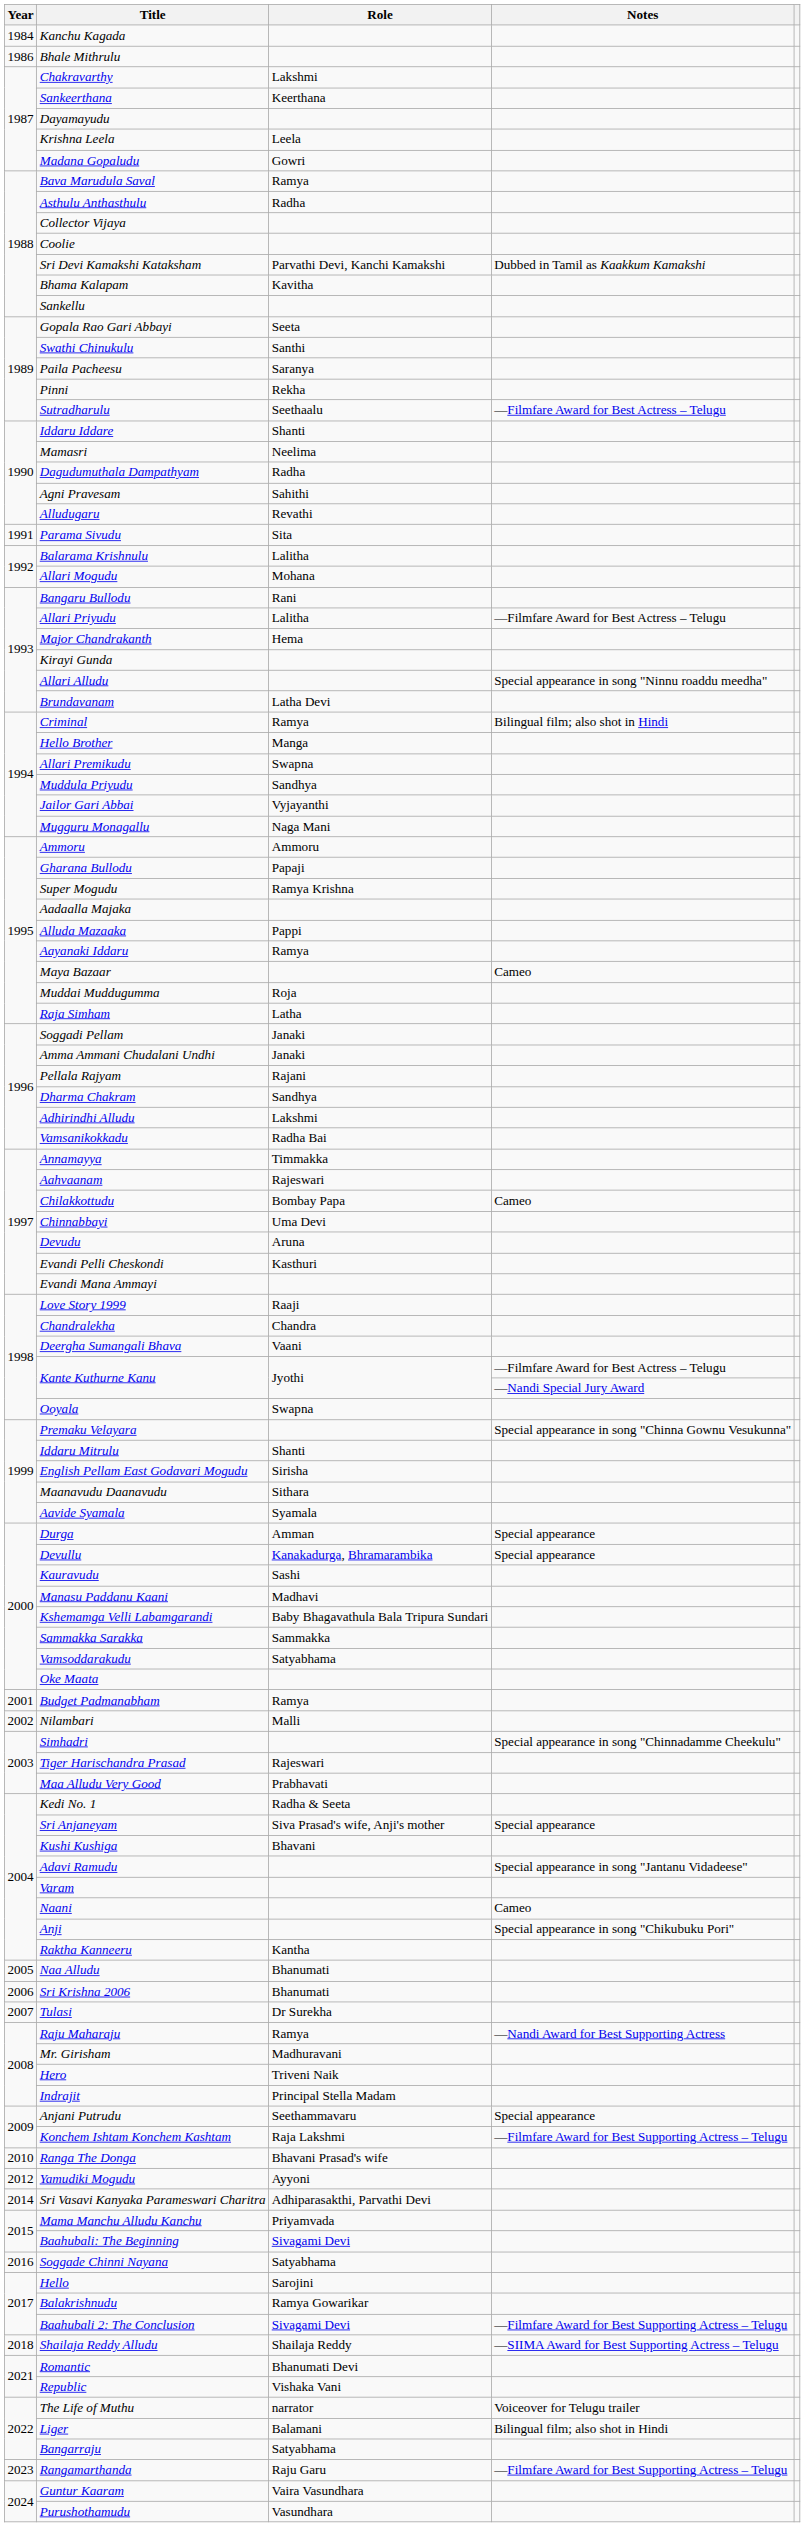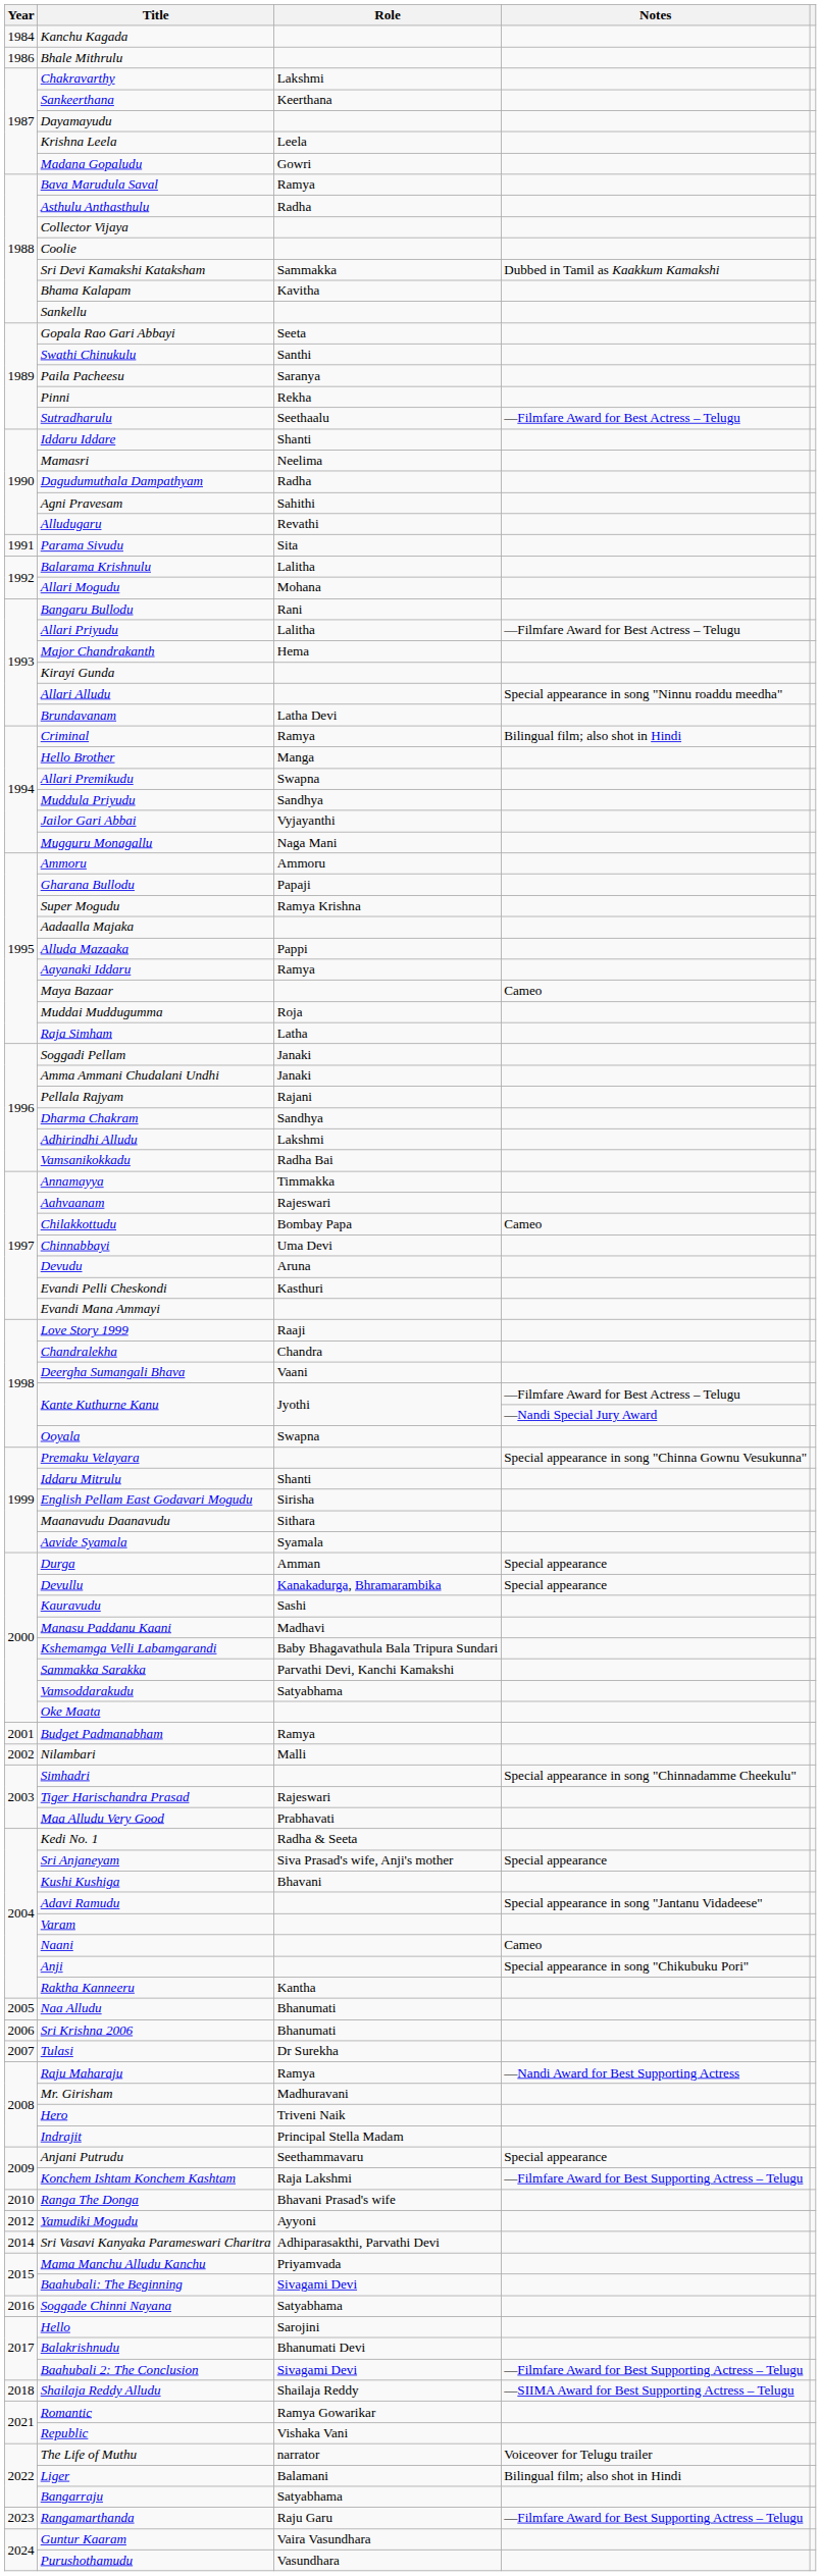 <table class="wikitable sortable">
 <tr>
 <th scope="col">Year</th>
 <th scope="col">Title</th>
 <th scope="col">Role</th>
 <th scope="col" class="unsortable">Notes</th>
 <th scope="col" class="unsortable"></th>
 </tr>
 <tr>
 <td>1984</td>
 <td><em>Kanchu Kagada</em></td>
 <td></td>
 <td></td>
 <td></td>
 </tr>
 <tr>
 <td>1986</td>
 <td><em>Bhale Mithrulu</em></td>
 <td></td>
 <td></td>
 <td></td>
 </tr>
 <tr>
 <td rowspan="5">1987</td>
 <td><em><a href='#'>Chakravarthy</a></em></td>
 <td>Lakshmi</td>
 <td></td>
 <td></td>
 </tr>
 <tr>
 <td><em><a href='#'>Sankeerthana</a></em></td>
 <td>Keerthana</td>
 <td></td>
 <td></td>
 </tr>
 <tr>
 <td><em>Dayamayudu</em></td>
 <td></td>
 <td></td>
 <td></td>
 </tr>
 <tr>
 <td><em>Krishna Leela</em></td>
 <td>Leela</td>
 <td></td>
 <td></td>
 </tr>
 <tr>
 <td><em><a href='#'>Madana Gopaludu</a></em></td>
 <td>Gowri</td>
 <td></td>
 <td></td>
 </tr>
 <tr>
 <td rowspan="7">1988</td>
 <td><em><a href='#'>Bava Marudula Saval</a></em></td>
 <td>Ramya</td>
 <td></td>
 <td></td>
 </tr>
 <tr>
 <td><em><a href='#'>Asthulu Anthasthulu</a></em></td>
 <td>Radha</td>
 <td></td>
 <td></td>
 </tr>
 <tr>
 <td><em>Collector Vijaya</em></td>
 <td></td>
 <td></td>
 <td></td>
 </tr>
 <tr>
 <td><em>Coolie</em></td>
 <td></td>
 <td></td>
 <td></td>
 </tr>
 <tr>
 <td><em>Sri Devi Kamakshi Kataksham</em></td>
-<td>Parvathi Devi, Kanchi Kamakshi</td>
+<td>Sammakka</td>
 <td>Dubbed in Tamil as <em>Kaakkum Kamakshi</em></td>
 <td></td>
 </tr>
 <tr>
 <td><em>Bhama Kalapam</em></td>
 <td>Kavitha</td>
 <td></td>
 <td></td>
 </tr>
 <tr>
 <td><em>Sankellu</em></td>
 <td></td>
 <td></td>
 <td></td>
 </tr>
 <tr>
 <td rowspan="5">1989</td>
 <td><em>Gopala Rao Gari Abbayi</em></td>
 <td>Seeta</td>
 <td></td>
 <td></td>
 </tr>
 <tr>
 <td><em><a href='#'>Swathi Chinukulu</a></em></td>
 <td>Santhi</td>
 <td></td>
 <td></td>
 </tr>
 <tr>
 <td><em>Paila Pacheesu</em></td>
 <td>Saranya</td>
 <td></td>
 <td></td>
 </tr>
 <tr>
 <td><em>Pinni</em></td>
 <td>Rekha</td>
 <td></td>
 <td></td>
 </tr>
 <tr>
 <td><em><a href='#'>Sutradharulu</a></em></td>
 <td>Seethaalu</td>
 <td>—<a href='#'>Filmfare Award for Best Actress – Telugu</a></td>
 <td></td>
 </tr>
 <tr>
 <td rowspan="5">1990</td>
 <td><em><a href='#'>Iddaru Iddare</a></em></td>
 <td>Shanti</td>
 <td></td>
 <td></td>
 </tr>
 <tr>
 <td><em>Mamasri</em></td>
 <td>Neelima</td>
 <td></td>
 <td></td>
 </tr>
 <tr>
 <td><em><a href='#'>Dagudumuthala Dampathyam</a></em></td>
 <td>Radha</td>
 <td></td>
 <td></td>
 </tr>
 <tr>
 <td><em>Agni Pravesam</em></td>
 <td>Sahithi</td>
 <td></td>
 <td></td>
 </tr>
 <tr>
 <td><em><a href='#'>Alludugaru</a></em></td>
 <td>Revathi</td>
 <td></td>
 <td></td>
 </tr>
 <tr>
 <td>1991</td>
 <td><em><a href='#'>Parama Sivudu</a></em></td>
 <td>Sita</td>
 <td></td>
 <td></td>
 </tr>
 <tr>
 <td rowspan="2">1992</td>
 <td><em><a href='#'>Balarama Krishnulu</a></em></td>
 <td>Lalitha</td>
 <td></td>
 <td></td>
 </tr>
 <tr>
 <td><em><a href='#'>Allari Mogudu</a></em></td>
 <td>Mohana</td>
 <td></td>
 <td></td>
 </tr>
 <tr>
 <td rowspan="6">1993</td>
 <td><em><a href='#'>Bangaru Bullodu</a></em></td>
 <td>Rani</td>
 <td></td>
 <td></td>
 </tr>
 <tr>
 <td><em><a href='#'>Allari Priyudu</a></em></td>
 <td>Lalitha</td>
 <td>—Filmfare Award for Best Actress – Telugu</td>
 <td></td>
 </tr>
 <tr>
 <td><em><a href='#'>Major Chandrakanth</a></em></td>
 <td>Hema</td>
 <td></td>
 <td></td>
 </tr>
 <tr>
 <td><em>Kirayi Gunda</em></td>
 <td></td>
 <td></td>
 <td></td>
 </tr>
 <tr>
 <td><em><a href='#'>Allari Alludu</a></em></td>
 <td></td>
 <td>Special appearance in song "Ninnu roaddu meedha"</td>
 <td></td>
 </tr>
 <tr>
 <td><em><a href='#'>Brundavanam</a></em></td>
 <td>Latha Devi</td>
 <td></td>
 <td></td>
 </tr>
 <tr>
 <td rowspan="6">1994</td>
 <td><em><a href='#'>Criminal</a></em></td>
 <td>Ramya</td>
 <td>Bilingual film; also shot in <a href='#'>Hindi</a></td>
 <td></td>
 </tr>
 <tr>
 <td><em><a href='#'>Hello Brother</a></em></td>
 <td>Manga</td>
 <td></td>
 <td></td>
 </tr>
 <tr>
 <td><em><a href='#'>Allari Premikudu</a></em></td>
 <td>Swapna</td>
 <td></td>
 <td></td>
 </tr>
 <tr>
 <td><em><a href='#'>Muddula Priyudu</a></em></td>
 <td>Sandhya</td>
 <td></td>
 <td></td>
 </tr>
 <tr>
 <td><em><a href='#'>Jailor Gari Abbai</a></em></td>
 <td>Vyjayanthi</td>
 <td></td>
 <td></td>
 </tr>
 <tr>
 <td><em><a href='#'>Mugguru Monagallu</a></em></td>
 <td>Naga Mani</td>
 <td></td>
 <td></td>
 </tr>
 <tr>
 <td rowspan="9">1995</td>
 <td><em><a href='#'>Ammoru</a></em></td>
 <td>Ammoru</td>
 <td></td>
 <td></td>
 </tr>
 <tr>
 <td><em><a href='#'>Gharana Bullodu</a></em></td>
 <td>Papaji</td>
 <td></td>
 <td></td>
 </tr>
 <tr>
 <td><em>Super Mogudu</em></td>
 <td>Ramya Krishna</td>
 <td></td>
 <td></td>
 </tr>
 <tr>
 <td><em>Aadaalla Majaka</em></td>
 <td></td>
 <td></td>
 <td></td>
 </tr>
 <tr>
 <td><em><a href='#'>Alluda Mazaaka</a></em></td>
 <td>Pappi</td>
 <td></td>
 <td></td>
 </tr>
 <tr>
 <td><em><a href='#'>Aayanaki Iddaru</a></em></td>
 <td>Ramya</td>
 <td></td>
 <td></td>
 </tr>
 <tr>
 <td><em>Maya Bazaar</em></td>
 <td></td>
 <td>Cameo</td>
 <td></td>
 </tr>
 <tr>
 <td><em>Muddai Muddugumma</em></td>
 <td>Roja</td>
 <td></td>
 <td></td>
 </tr>
 <tr>
 <td><em><a href='#'>Raja Simham</a></em></td>
 <td>Latha</td>
 <td></td>
 <td></td>
 </tr>
 <tr>
 <td rowspan="6">1996</td>
 <td><em>Soggadi Pellam</em></td>
 <td>Janaki</td>
 <td></td>
 <td></td>
 </tr>
 <tr>
 <td><em>Amma Ammani Chudalani Undhi</em></td>
 <td>Janaki</td>
 <td></td>
 <td></td>
 </tr>
 <tr>
 <td><em>Pellala Rajyam</em></td>
 <td>Rajani</td>
 <td></td>
 <td></td>
 </tr>
 <tr>
 <td><em><a href='#'>Dharma Chakram</a></em></td>
 <td>Sandhya</td>
 <td></td>
 <td></td>
 </tr>
 <tr>
 <td><em><a href='#'>Adhirindhi Alludu</a></em></td>
 <td>Lakshmi</td>
 <td></td>
 <td></td>
 </tr>
 <tr>
 <td><em><a href='#'>Vamsanikokkadu</a></em></td>
 <td>Radha Bai</td>
 <td></td>
 <td></td>
 </tr>
 <tr>
 <td rowspan="7">1997</td>
 <td><em><a href='#'>Annamayya</a></em></td>
 <td>Timmakka</td>
 <td></td>
 <td></td>
 </tr>
 <tr>
 <td><em><a href='#'>Aahvaanam</a></em></td>
 <td>Rajeswari</td>
 <td></td>
 <td></td>
 </tr>
 <tr>
 <td><em><a href='#'>Chilakkottudu</a></em></td>
 <td>Bombay Papa</td>
 <td>Cameo</td>
 <td></td>
 </tr>
 <tr>
 <td><em><a href='#'>Chinnabbayi</a></em></td>
 <td>Uma Devi</td>
 <td></td>
 <td></td>
 </tr>
 <tr>
 <td><em><a href='#'>Devudu</a></em></td>
 <td>Aruna</td>
 <td></td>
 <td></td>
 </tr>
 <tr>
 <td><em>Evandi Pelli Cheskondi</em></td>
 <td>Kasthuri</td>
 <td></td>
 <td></td>
 </tr>
 <tr>
 <td><em>Evandi Mana Ammayi</em></td>
 <td></td>
 <td></td>
 <td></td>
 </tr>
 <tr>
 <td rowspan="6">1998</td>
 <td><em><a href='#'>Love Story 1999</a></em></td>
 <td>Raaji</td>
 <td></td>
 <td></td>
 </tr>
 <tr>
 <td><em><a href='#'>Chandralekha</a></em></td>
 <td>Chandra</td>
 <td></td>
 <td></td>
 </tr>
 <tr>
 <td><em><a href='#'>Deergha Sumangali Bhava</a></em></td>
 <td>Vaani</td>
 <td></td>
 <td></td>
 </tr>
 <tr>
 <td rowspan="2"><em><a href='#'>Kante Kuthurne Kanu</a></em></td>
 <td rowspan="2">Jyothi</td>
 <td>—Filmfare Award for Best Actress – Telugu</td>
 <td></td>
 </tr>
 <tr>
 <td>—<a href='#'>Nandi Special Jury Award</a></td>
 </tr>
 <tr>
 <td><em><a href='#'>Ooyala</a></em></td>
 <td>Swapna</td>
 <td></td>
 <td></td>
 </tr>
 <tr>
 <td rowspan="5">1999</td>
 <td><em><a href='#'>Premaku Velayara</a></em></td>
 <td></td>
 <td>Special appearance in song "Chinna Gownu Vesukunna"</td>
 <td></td>
 </tr>
 <tr>
 <td><em><a href='#'>Iddaru Mitrulu</a></em></td>
 <td>Shanti</td>
 <td></td>
 <td></td>
 </tr>
 <tr>
 <td><em><a href='#'>English Pellam East Godavari Mogudu</a></em></td>
 <td>Sirisha</td>
 <td></td>
 <td></td>
 </tr>
 <tr>
 <td><em>Maanavudu Daanavudu</em></td>
 <td>Sithara</td>
 <td></td>
 <td></td>
 </tr>
 <tr>
 <td><em><a href='#'>Aavide Syamala</a></em></td>
 <td>Syamala</td>
 <td></td>
 <td></td>
 </tr>
 <tr>
 <td rowspan="8">2000</td>
 <td><em><a href='#'>Durga</a></em></td>
 <td>Amman</td>
 <td>Special appearance</td>
 <td></td>
 </tr>
 <tr>
 <td><em><a href='#'>Devullu</a></em></td>
 <td><a href='#'>Kanakadurga</a>, <a href='#'>Bhramarambika</a></td>
 <td>Special appearance</td>
 <td></td>
 </tr>
 <tr>
 <td><em><a href='#'>Kauravudu</a></em></td>
 <td>Sashi</td>
 <td></td>
 <td></td>
 </tr>
 <tr>
 <td><em><a href='#'>Manasu Paddanu Kaani</a></em></td>
 <td>Madhavi</td>
 <td></td>
 <td></td>
 </tr>
 <tr>
 <td><em><a href='#'>Kshemamga Velli Labamgarandi</a></em></td>
 <td>Baby Bhagavathula Bala Tripura Sundari</td>
 <td></td>
 <td></td>
 </tr>
 <tr>
 <td><em><a href='#'>Sammakka Sarakka</a></em></td>
-<td>Sammakka</td>
+<td>Parvathi Devi, Kanchi Kamakshi</td>
 <td></td>
 <td></td>
 </tr>
 <tr>
 <td><em><a href='#'>Vamsoddarakudu</a></em></td>
 <td>Satyabhama</td>
 <td></td>
 <td></td>
 </tr>
 <tr>
 <td><em><a href='#'>Oke Maata</a></em></td>
 <td></td>
 <td></td>
 <td></td>
 </tr>
 <tr>
 <td>2001</td>
 <td><em><a href='#'>Budget Padmanabham</a></em></td>
 <td>Ramya</td>
 <td></td>
 <td></td>
 </tr>
 <tr>
 <td>2002</td>
 <td><em>Nilambari</em></td>
 <td>Malli</td>
 <td></td>
 <td></td>
 </tr>
 <tr>
 <td rowspan="3">2003</td>
 <td><em><a href='#'>Simhadri</a></em></td>
 <td></td>
 <td>Special appearance in song "Chinnadamme Cheekulu"</td>
 <td></td>
 </tr>
 <tr>
 <td><em><a href='#'>Tiger Harischandra Prasad</a></em></td>
 <td>Rajeswari</td>
 <td></td>
 <td></td>
 </tr>
 <tr>
 <td><em><a href='#'>Maa Alludu Very Good</a></em></td>
 <td>Prabhavati</td>
 <td></td>
 <td></td>
 </tr>
 <tr>
 <td rowspan="8">2004</td>
 <td><em>Kedi No. 1</em></td>
 <td>Radha & Seeta</td>
 <td></td>
 <td></td>
 </tr>
 <tr>
 <td><em><a href='#'>Sri Anjaneyam</a></em></td>
 <td>Siva Prasad's wife, Anji's mother</td>
 <td>Special appearance</td>
 <td></td>
 </tr>
 <tr>
 <td><em><a href='#'>Kushi Kushiga</a></em></td>
 <td>Bhavani</td>
 <td></td>
 <td></td>
 </tr>
 <tr>
 <td><em><a href='#'>Adavi Ramudu</a></em></td>
 <td></td>
 <td>Special appearance in song "Jantanu Vidadeese"</td>
 <td></td>
 </tr>
 <tr>
 <td><em><a href='#'>Varam</a></em></td>
 <td></td>
 <td></td>
 <td></td>
 </tr>
 <tr>
 <td><em><a href='#'>Naani</a></em></td>
 <td></td>
 <td>Cameo</td>
 <td></td>
 </tr>
 <tr>
 <td><em><a href='#'>Anji</a></em></td>
 <td></td>
 <td>Special appearance in song "Chikubuku Pori"</td>
 <td></td>
 </tr>
 <tr>
 <td><em><a href='#'>Raktha Kanneeru</a></em></td>
 <td>Kantha</td>
 <td></td>
 <td></td>
 </tr>
 <tr>
 <td>2005</td>
 <td><em><a href='#'>Naa Alludu</a></em></td>
 <td>Bhanumati</td>
 <td></td>
 <td></td>
 </tr>
 <tr>
 <td>2006</td>
 <td><em><a href='#'>Sri Krishna 2006</a></em></td>
 <td>Bhanumati</td>
 <td></td>
 <td></td>
 </tr>
 <tr>
 <td>2007</td>
 <td><em><a href='#'>Tulasi</a></em></td>
 <td>Dr Surekha</td>
 <td></td>
 <td></td>
 </tr>
 <tr>
 <td rowspan="4">2008</td>
 <td><em><a href='#'>Raju Maharaju</a></em></td>
 <td>Ramya</td>
 <td>—<a href='#'>Nandi Award for Best Supporting Actress</a></td>
 <td></td>
 </tr>
 <tr>
 <td><em>Mr. Girisham</em></td>
 <td>Madhuravani</td>
 <td></td>
 <td></td>
 </tr>
 <tr>
 <td><em><a href='#'>Hero</a></em></td>
 <td>Triveni Naik</td>
 <td></td>
 <td></td>
 </tr>
 <tr>
 <td><em><a href='#'>Indrajit</a></em></td>
 <td>Principal Stella Madam</td>
 <td></td>
 <td></td>
 </tr>
 <tr>
 <td rowspan="2">2009</td>
 <td><em>Anjani Putrudu</em></td>
 <td>Seethammavaru</td>
 <td>Special appearance</td>
 <td></td>
 </tr>
 <tr>
 <td><em><a href='#'>Konchem Ishtam Konchem Kashtam</a></em></td>
 <td>Raja Lakshmi</td>
 <td>—<a href='#'>Filmfare Award for Best Supporting Actress – Telugu</a></td>
 <td></td>
 </tr>
 <tr>
 <td>2010</td>
 <td><em><a href='#'>Ranga The Donga</a></em></td>
 <td>Bhavani Prasad's wife</td>
 <td></td>
 <td></td>
 </tr>
 <tr>
 <td>2012</td>
 <td><em><a href='#'>Yamudiki Mogudu</a> </em></td>
 <td>Ayyoni</td>
 <td></td>
 <td></td>
 </tr>
 <tr>
 <td>2014</td>
 <td><em>Sri Vasavi Kanyaka Parameswari Charitra</em></td>
 <td>Adhiparasakthi, Parvathi Devi</td>
 <td></td>
 <td></td>
 </tr>
 <tr>
 <td rowspan="2">2015</td>
 <td><em><a href='#'>Mama Manchu Alludu Kanchu</a></em></td>
 <td>Priyamvada</td>
 <td></td>
 <td></td>
 </tr>
 <tr>
 <td><em><a href='#'>Baahubali: The Beginning</a></em></td>
 <td><a href='#'>Sivagami Devi</a></td>
 <td></td>
 <td></td>
 </tr>
 <tr>
 <td rowspan="1">2016</td>
 <td><em><a href='#'>Soggade Chinni Nayana</a></em></td>
 <td>Satyabhama</td>
 <td></td>
 <td></td>
 </tr>
 <tr>
 <td rowspan="3">2017</td>
 <td><em><a href='#'>Hello</a></em></td>
 <td>Sarojini</td>
 <td></td>
 <td></td>
 </tr>
 <tr>
 <td><em><a href='#'>Balakrishnudu</a></em></td>
-<td>Ramya Gowarikar</td>
+<td>Bhanumati Devi</td>
 <td></td>
 <td></td>
 </tr>
 <tr>
 <td><em><a href='#'>Baahubali 2: The Conclusion</a></em></td>
 <td><a href='#'>Sivagami Devi</a></td>
 <td>—<a href='#'>Filmfare Award for Best Supporting Actress – Telugu</a></td>
 <td></td>
 </tr>
 <tr>
 <td rowspan="1">2018</td>
 <td><em><a href='#'>Shailaja Reddy Alludu</a></em></td>
 <td>Shailaja Reddy</td>
 <td>—<a href='#'>SIIMA Award for Best Supporting Actress – Telugu</a></td>
 <td></td>
 </tr>
 <tr>
 <td rowspan="2">2021</td>
 <td><em><a href='#'>Romantic</a></em></td>
-<td>Bhanumati Devi</td>
+<td>Ramya Gowarikar</td>
 <td></td>
 <td></td>
 </tr>
 <tr>
 <td><em><a href='#'>Republic</a></em></td>
 <td>Vishaka Vani</td>
 <td></td>
 <td></td>
 </tr>
 <tr>
 <td rowspan="3">2022</td>
 <td><em>The Life of Muthu</em></td>
 <td>narrator</td>
 <td>Voiceover for Telugu trailer</td>
 <td></td>
 </tr>
 <tr>
 <td><em><a href='#'>Liger</a></em></td>
 <td>Balamani</td>
 <td>Bilingual film; also shot in Hindi</td>
 <td></td>
 </tr>
 <tr>
 <td><em><a href='#'>Bangarraju</a></em></td>
 <td>Satyabhama</td>
 <td></td>
 <td></td>
 </tr>
 <tr>
 <td rowspan="1">2023</td>
 <td><em><a href='#'>Rangamarthanda</a></em></td>
 <td>Raju Garu</td>
 <td>—<a href='#'>Filmfare Award for Best Supporting Actress – Telugu</a></td>
 <td></td>
 </tr>
 <tr>
 <td rowspan="2">2024</td>
 <td><em><a href='#'>Guntur Kaaram</a></em></td>
 <td>Vaira Vasundhara</td>
 <td></td>
 <td></td>
 </tr>
 <tr>
 <td><em><a href='#'>Purushothamudu</a></em></td>
 <td>Vasundhara</td>
 <td></td>
 <td></td>
 </tr>
 </table>
